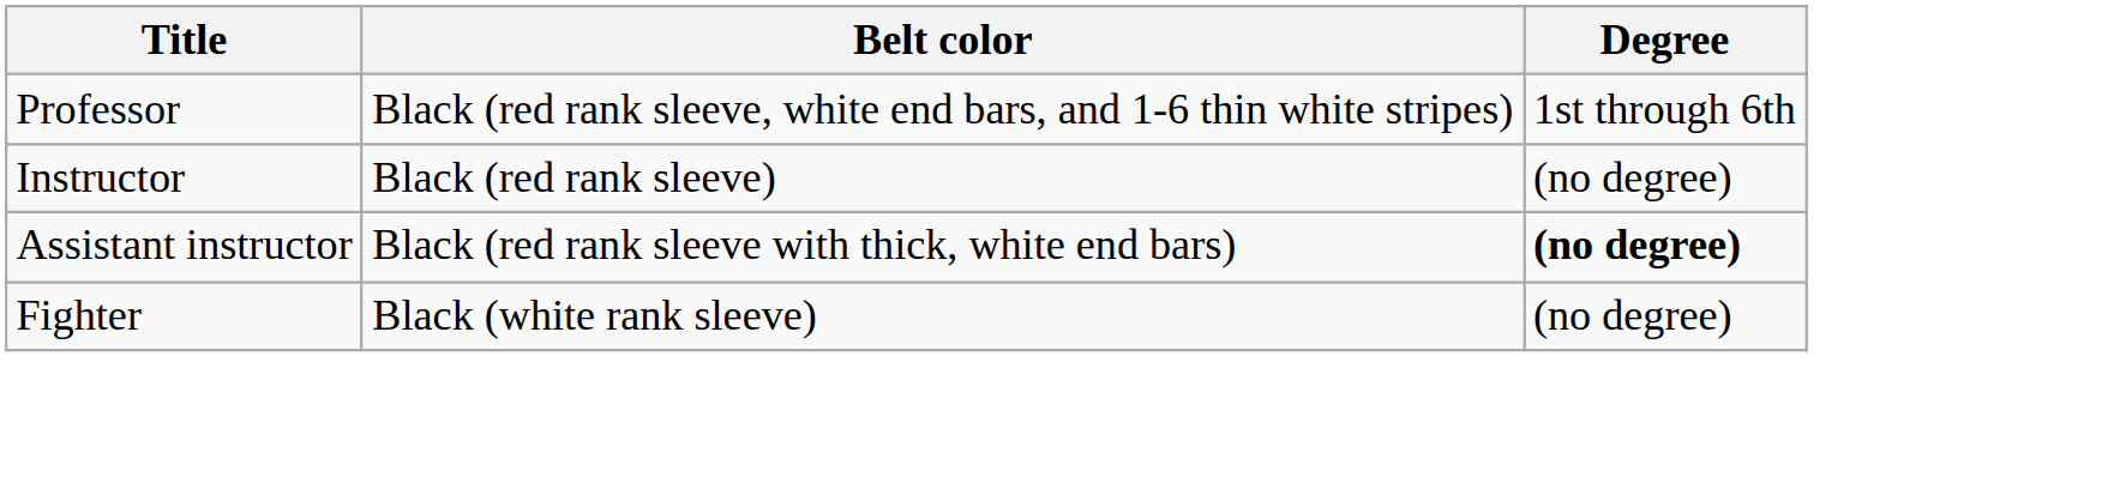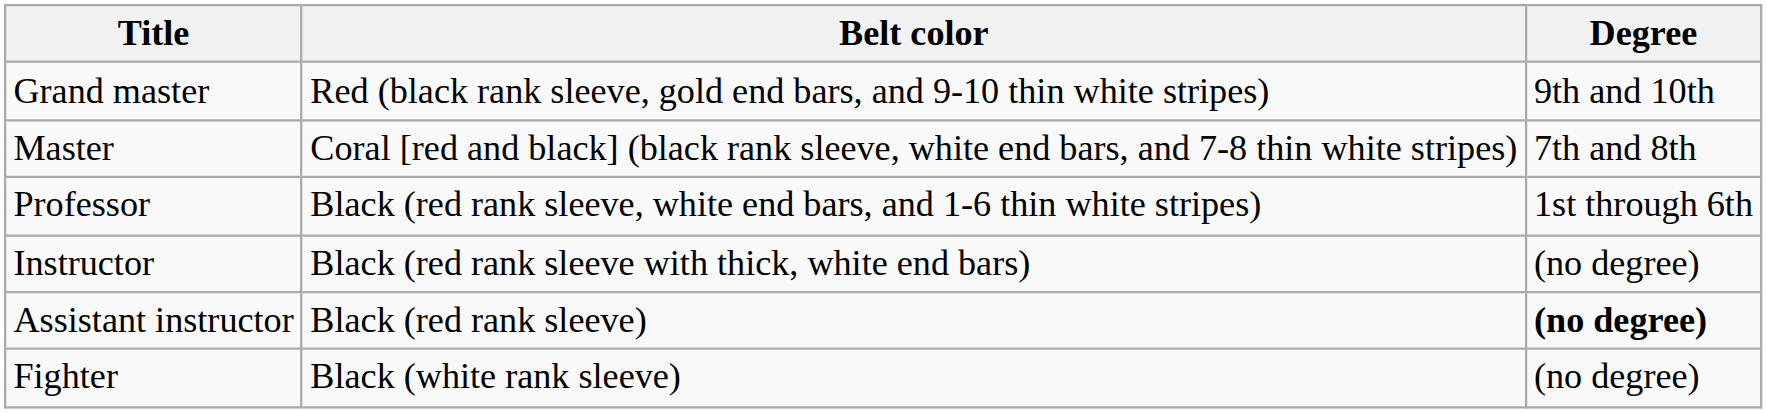 <table class="wikitable">
 <tr>
 <th>Title</th>
 <th>Belt color</th>
 <th>Degree</th>
+</tr>
+<tr>
+<td>Grand master</td>
+<td>Red (black rank sleeve, gold end bars, and 9-10 thin white stripes)</td>
+<td>9th and 10th</td>
+</tr>
+<tr>
+<td>Master</td>
+<td>Coral [red and black] (black rank sleeve, white end bars, and 7-8  thin white stripes)</td>
+<td>7th and 8th</td>
 </tr>
 <tr>
 <td>Professor</td>
 <td>Black (red rank sleeve, white end bars, and 1-6 thin white stripes)</td>
 <td>1st through 6th</td>
 </tr>
 <tr>
 <td>Instructor</td>
-<td>Black (red rank sleeve)</td>
+<td>Black (red rank sleeve with thick, white end bars)</td>
 <td>(no degree)</td>
 </tr>
 <tr>
 <td>Assistant instructor</td>
-<td>Black (red rank sleeve with thick, white end bars)</td>
+<td>Black (red rank sleeve)</td>
 <td><strong>(no degree)</strong></td>
 </tr>
 <tr>
 <td>Fighter</td>
 <td>Black (white rank sleeve)</td>
 <td>(no degree)</td>
 </tr>
 </table>
